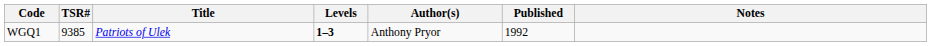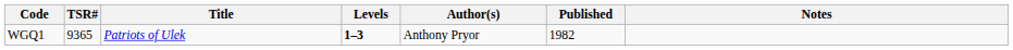 <table class="wikitable" style="width: 100%">
 <tr>
 <th scope="col" style="width: 6%;">Code</th>
 <th>TSR#</th>
 <th scope="col" style="width: 25%;">Title</th>
 <th scope="col" style="width: 6%;">Levels</th>
 <th scope="col" style="width: 15%;">Author(s)</th>
 <th scope="col" style="width: 8%;">Published</th>
 <th scope="col" style="width: 40%;">Notes</th>
 </tr>
 <tr>
 <td>WGQ1</td>
-<td>9385</td>
+<td>9365</td>
 <td><em><a href='#'>Patriots of Ulek</a></em></td>
 <td><strong>1–3</strong></td>
 <td>Anthony Pryor</td>
-<td>1992</td>
+<td>1982</td>
 <td> </td>
 </tr>
 </table>
